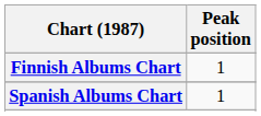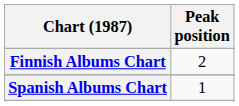 <table class="wikitable sortable plainrowheaders">
 <tr>
 <th scope="col">Chart (1987)</th>
 <th scope="col">Peak<br>position</th>
 </tr>
 <tr>
 </tr>
 <tr>
 </tr>
 <tr>
 <th scope="row"><a href='#'>Finnish Albums Chart</a></th>
-<td align="center">1</td>
+<td align="center">2</td>
 </tr>
 <tr>
 </tr>
 <tr>
 </tr>
 <tr>
 </tr>
 <tr>
 <th scope="row"><a href='#'>Spanish Albums Chart</a></th>
 <td align="center">1</td>
 </tr>
 <tr>
 </tr>
 <tr>
 </tr>
 <tr>
 </tr>
 <tr>
 </tr>
 </table>
